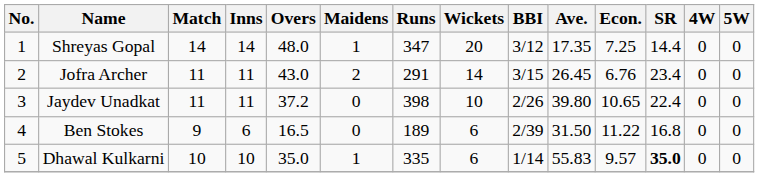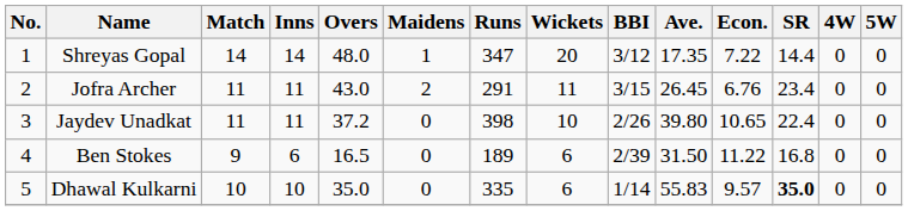 <table class="wikitable sortable" style="text-align: center;">
 <tr>
 <th>No.</th>
 <th>Name</th>
 <th>Match</th>
 <th>Inns</th>
 <th>Overs</th>
 <th>Maidens</th>
 <th>Runs</th>
 <th>Wickets</th>
 <th>BBI</th>
 <th>Ave.</th>
 <th>Econ.</th>
 <th>SR</th>
 <th>4W</th>
 <th>5W</th>
 </tr>
 <tr>
 <td>1</td>
 <td>Shreyas Gopal</td>
 <td>14</td>
 <td>14</td>
 <td>48.0</td>
 <td>1</td>
 <td>347</td>
 <td>20</td>
 <td>3/12</td>
 <td>17.35</td>
-<td>7.25</td>
+<td>7.22</td>
 <td>14.4</td>
 <td>0</td>
 <td>0</td>
 </tr>
 <tr>
 <td>2</td>
 <td>Jofra Archer</td>
 <td>11</td>
 <td>11</td>
 <td>43.0</td>
 <td>2</td>
 <td>291</td>
-<td>14</td>
+<td>11</td>
 <td>3/15</td>
 <td>26.45</td>
 <td>6.76</td>
 <td>23.4</td>
 <td>0</td>
 <td>0</td>
 </tr>
 <tr>
 <td>3</td>
 <td>Jaydev Unadkat</td>
 <td>11</td>
 <td>11</td>
 <td>37.2</td>
 <td>0</td>
 <td>398</td>
 <td>10</td>
 <td>2/26</td>
 <td>39.80</td>
 <td>10.65</td>
 <td>22.4</td>
 <td>0</td>
 <td>0</td>
 </tr>
 <tr>
 <td>4</td>
 <td>Ben Stokes</td>
 <td>9</td>
 <td>6</td>
 <td>16.5</td>
 <td>0</td>
 <td>189</td>
 <td>6</td>
 <td>2/39</td>
 <td>31.50</td>
 <td>11.22</td>
 <td>16.8</td>
 <td>0</td>
 <td>0</td>
 </tr>
 <tr>
 <td>5</td>
 <td>Dhawal Kulkarni</td>
 <td>10</td>
 <td>10</td>
 <td>35.0</td>
-<td>1</td>
+<td>0</td>
 <td>335</td>
 <td>6</td>
 <td>1/14</td>
 <td>55.83</td>
 <td>9.57</td>
 <td><strong>35.0</strong></td>
 <td>0</td>
 <td>0</td>
 </tr>
 <tr>
 </tr>
 </table>
